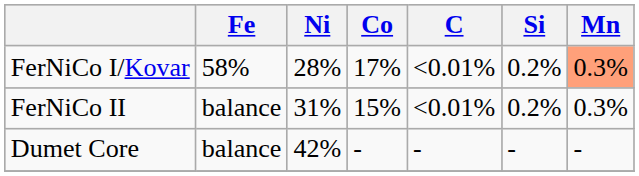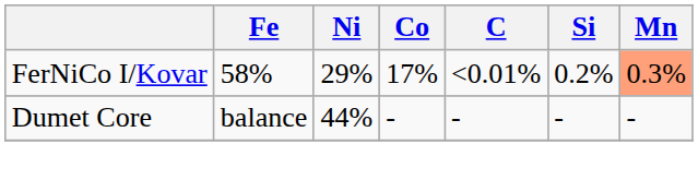 <table class="wikitable">
 <tr>
 <th></th>
 <th><a href='#'>Fe</a></th>
 <th><a href='#'>Ni</a></th>
 <th><a href='#'>Co</a></th>
 <th><a href='#'>C</a></th>
 <th><a href='#'>Si</a></th>
 <th><a href='#'>Mn</a></th>
 </tr>
 <tr>
 <td>FerNiCo I/<a href='#'>Kovar</a></td>
 <td>58%</td>
-<td>28%</td>
+<td>29%</td>
 <td>17%</td>
 <td><0.01%</td>
 <td>0.2%</td>
 <td style="background: lightsalmon;">0.3%</td>
 </tr>
 <tr>
-<td>FerNiCo II</td>
-<td>balance</td>
-<td>31%</td>
-<td>15%</td>
-<td><0.01%</td>
-<td>0.2%</td>
-<td>0.3%</td>
-</tr>
-<tr>
 <td>Dumet Core</td>
 <td>balance</td>
-<td>42%</td>
+<td>44%</td>
 <td>-</td>
 <td>-</td>
 <td>-</td>
 <td>-</td>
 </tr>
 <tr>
 </tr>
 </table>
